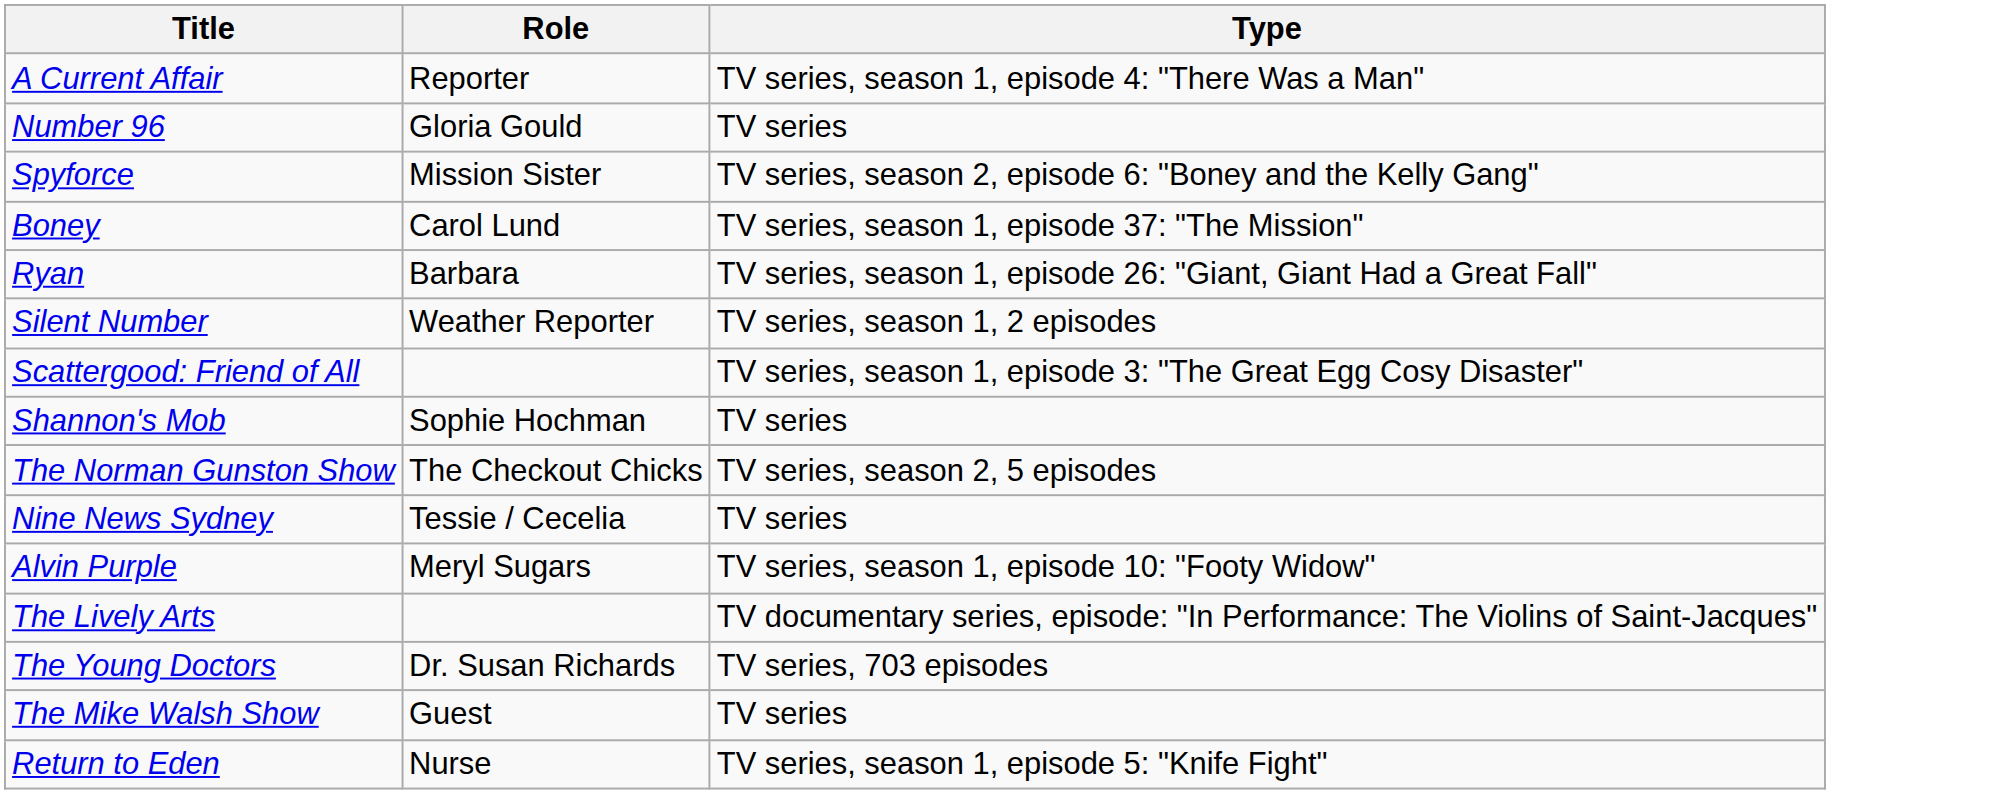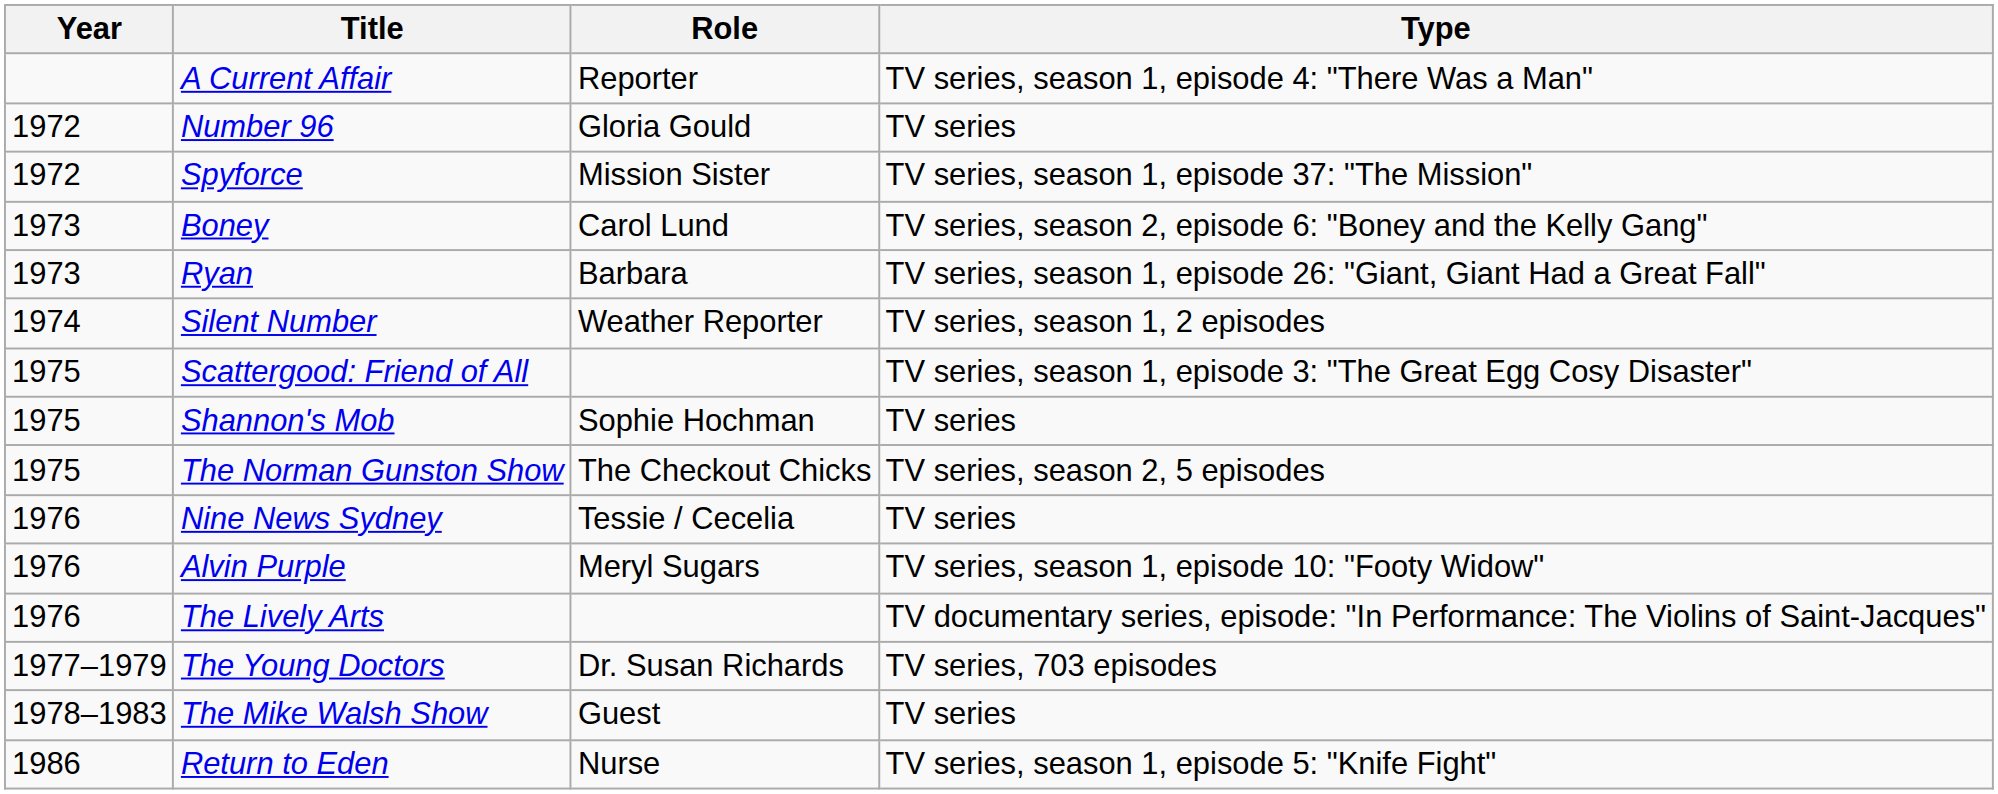 <table class="wikitable">
 <tr>
+<th>Year</th>
 <th>Title</th>
 <th>Role</th>
 <th>Type</th>
 </tr>
 <tr>
+<td></td>
 <td><em><a href='#'>A Current Affair</a></em></td>
 <td>Reporter</td>
 <td>TV series, season 1, episode 4: "There Was a Man"</td>
 </tr>
 <tr>
+<td>1972</td>
 <td><em><a href='#'>Number 96</a></em></td>
 <td>Gloria Gould</td>
 <td>TV series</td>
 </tr>
 <tr>
+<td>1972</td>
 <td><em><a href='#'>Spyforce</a></em></td>
 <td>Mission Sister</td>
+<td>TV series, season 1, episode 37: "The Mission"</td>
+</tr>
+<tr>
+<td>1973</td>
+<td><em><a href='#'>Boney</a></em></td>
+<td>Carol Lund</td>
 <td>TV series, season 2, episode 6: "Boney and the Kelly Gang"</td>
 </tr>
 <tr>
-<td><em><a href='#'>Boney</a></em></td>
-<td>Carol Lund</td>
-<td>TV series, season 1, episode 37: "The Mission"</td>
-</tr>
-<tr>
+<td>1973</td>
 <td><em><a href='#'>Ryan</a></em></td>
 <td>Barbara</td>
 <td>TV series, season 1, episode 26: "Giant, Giant Had a Great Fall"</td>
 </tr>
 <tr>
+<td>1974</td>
 <td><em><a href='#'>Silent Number</a></em></td>
 <td>Weather Reporter</td>
 <td>TV series, season 1, 2 episodes</td>
 </tr>
 <tr>
+<td>1975</td>
 <td><em><a href='#'>Scattergood: Friend of All</a></em></td>
 <td></td>
 <td>TV series, season 1, episode 3: "The Great Egg Cosy Disaster"</td>
 </tr>
 <tr>
+<td>1975</td>
 <td><em><a href='#'>Shannon's Mob</a></em></td>
 <td>Sophie Hochman</td>
 <td>TV series</td>
 </tr>
 <tr>
+<td>1975</td>
 <td><em><a href='#'>The Norman Gunston Show</a></em></td>
 <td>The Checkout Chicks</td>
 <td>TV series, season 2, 5 episodes</td>
 </tr>
 <tr>
+<td>1976</td>
 <td><em><a href='#'>Nine News Sydney</a></em></td>
 <td>Tessie / Cecelia</td>
 <td>TV series</td>
 </tr>
 <tr>
+<td>1976</td>
 <td><em><a href='#'>Alvin Purple</a></em></td>
 <td>Meryl Sugars</td>
 <td>TV series, season 1, episode 10: "Footy Widow"</td>
 </tr>
 <tr>
+<td>1976</td>
 <td><em><a href='#'>The Lively Arts</a></em></td>
 <td></td>
 <td>TV documentary series, episode: "In Performance: The Violins of Saint-Jacques"</td>
 </tr>
 <tr>
+<td>1977–1979</td>
 <td><em><a href='#'>The Young Doctors</a></em></td>
 <td>Dr. Susan Richards</td>
 <td>TV series, 703 episodes</td>
 </tr>
 <tr>
+<td>1978–1983</td>
 <td><em><a href='#'>The Mike Walsh Show</a></em></td>
 <td>Guest</td>
 <td>TV series</td>
 </tr>
 <tr>
+<td>1986</td>
 <td><em><a href='#'>Return to Eden</a></em></td>
 <td>Nurse</td>
 <td>TV series, season 1, episode 5: "Knife Fight"</td>
 </tr>
 </table>
